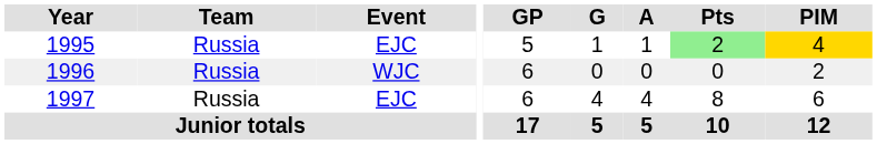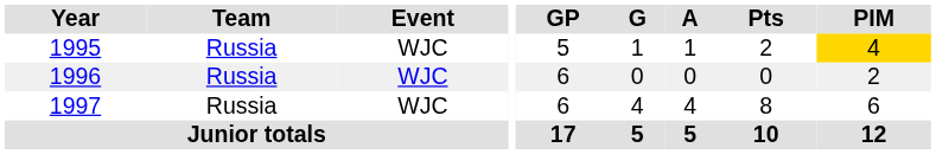 <table border="0" cellpadding="1" cellspacing="0" ID="Table3" style="text-align:center; width:40em">
 <tr ALIGN="center" bgcolor="#e0e0e0">
 <th>Year</th>
 <th>Team</th>
 <th>Event</th>
 <th rowspan="99" bgcolor="#ffffff"></th>
 <th>GP</th>
 <th>G</th>
 <th>A</th>
 <th>Pts</th>
 <th>PIM</th>
 </tr>
 <tr>
 <td><a href='#'>1995</a></td>
 <td><a href='#'>Russia</a></td>
-<td><a href='#'>EJC</a></td>
+<td>WJC</td>
 <td>5</td>
 <td>1</td>
 <td>1</td>
-<td style="background: lightgreen;">2</td>
+<td>2</td>
 <td style="background: gold;">4</td>
 </tr>
 <tr bgcolor="#f0f0f0">
 <td><a href='#'>1996</a></td>
 <td><a href='#'>Russia</a></td>
 <td><a href='#'>WJC</a></td>
 <td>6</td>
 <td>0</td>
 <td>0</td>
 <td>0</td>
 <td>2</td>
 </tr>
 <tr>
 <td><a href='#'>1997</a></td>
 <td>Russia</td>
-<td><a href='#'>EJC</a></td>
+<td>WJC</td>
 <td>6</td>
 <td>4</td>
 <td>4</td>
 <td>8</td>
 <td>6</td>
 </tr>
 <tr bgcolor="#e0e0e0">
 <th colspan="3">Junior totals</th>
 <th>17</th>
 <th>5</th>
 <th>5</th>
 <th>10</th>
 <th>12</th>
 </tr>
 </table>
